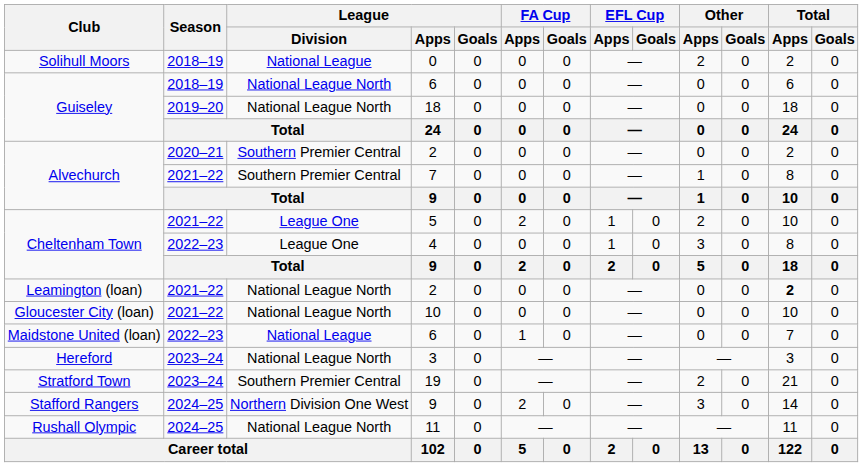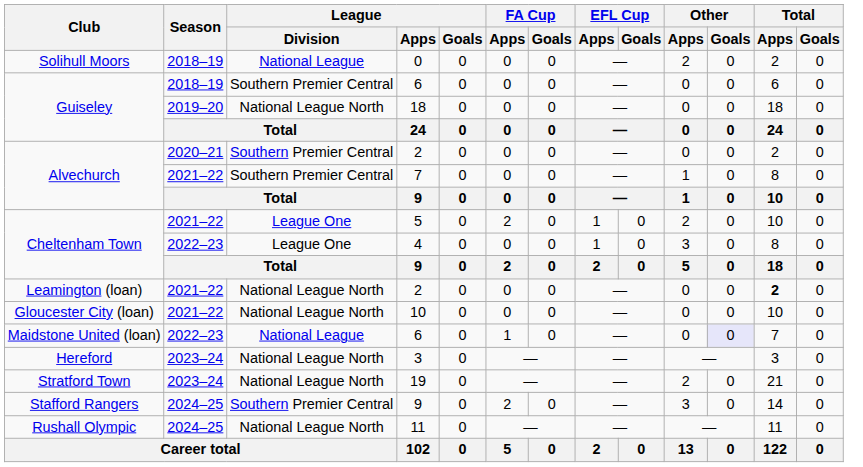 <table class="wikitable" style="text-align:center;">
 <tr>
 <th rowspan="2">Club</th>
 <th rowspan="2">Season</th>
 <th colspan="3">League</th>
 <th colspan="2"><a href='#'>FA Cup</a></th>
 <th colspan="2"><a href='#'>EFL Cup</a></th>
 <th colspan="2">Other</th>
 <th colspan="2">Total</th>
 </tr>
 <tr>
 <th>Division</th>
 <th>Apps</th>
 <th>Goals</th>
 <th>Apps</th>
 <th>Goals</th>
 <th>Apps</th>
 <th>Goals</th>
 <th>Apps</th>
 <th>Goals</th>
 <th>Apps</th>
 <th>Goals</th>
 </tr>
 <tr>
 <td><a href='#'>Solihull Moors</a></td>
 <td><a href='#'>2018–19</a></td>
 <td><a href='#'>National League</a></td>
 <td>0</td>
 <td>0</td>
 <td>0</td>
 <td>0</td>
 <td colspan="2">—</td>
 <td>2</td>
 <td>0</td>
 <td>2</td>
 <td>0</td>
 </tr>
 <tr>
 <td rowspan=3><a href='#'>Guiseley</a></td>
 <td><a href='#'>2018–19</a></td>
-<td><a href='#'>National League North</a></td>
+<td>Southern Premier Central</td>
 <td>6</td>
 <td>0</td>
 <td>0</td>
 <td>0</td>
 <td colspan="2">—</td>
 <td>0</td>
 <td>0</td>
 <td>6</td>
 <td>0</td>
 </tr>
 <tr>
 <td><a href='#'>2019–20</a></td>
 <td>National League North</td>
 <td>18</td>
 <td>0</td>
 <td>0</td>
 <td>0</td>
 <td colspan="2">—</td>
 <td>0</td>
 <td>0</td>
 <td>18</td>
 <td>0</td>
 </tr>
 <tr>
 <th colspan="2">Total</th>
 <th>24</th>
 <th>0</th>
 <th>0</th>
 <th>0</th>
 <th colspan="2">—</th>
 <th>0</th>
 <th>0</th>
 <th>24</th>
 <th>0</th>
 </tr>
 <tr>
 <td rowspan=3><a href='#'>Alvechurch</a></td>
 <td><a href='#'>2020–21</a></td>
 <td><a href='#'>Southern</a> Premier Central</td>
 <td>2</td>
 <td>0</td>
 <td>0</td>
 <td>0</td>
 <td colspan="2">—</td>
 <td>0</td>
 <td>0</td>
 <td>2</td>
 <td>0</td>
 </tr>
 <tr>
 <td><a href='#'>2021–22</a></td>
 <td>Southern Premier Central</td>
 <td>7</td>
 <td>0</td>
 <td>0</td>
 <td>0</td>
 <td colspan="2">—</td>
 <td>1</td>
 <td>0</td>
 <td>8</td>
 <td>0</td>
 </tr>
 <tr>
 <th colspan="2">Total</th>
 <th>9</th>
 <th>0</th>
 <th>0</th>
 <th>0</th>
 <th colspan="2">—</th>
 <th>1</th>
 <th>0</th>
 <th>10</th>
 <th>0</th>
 </tr>
 <tr>
 <td rowspan=3><a href='#'>Cheltenham Town</a></td>
 <td><a href='#'>2021–22</a></td>
 <td><a href='#'>League One</a></td>
 <td>5</td>
 <td>0</td>
 <td>2</td>
 <td>0</td>
 <td>1</td>
 <td>0</td>
 <td>2</td>
 <td>0</td>
 <td>10</td>
 <td>0</td>
 </tr>
 <tr>
 <td><a href='#'>2022–23</a></td>
 <td>League One</td>
 <td>4</td>
 <td>0</td>
 <td>0</td>
 <td>0</td>
 <td>1</td>
 <td>0</td>
 <td>3</td>
 <td>0</td>
 <td>8</td>
 <td>0</td>
 </tr>
 <tr>
 <th colspan="2">Total</th>
 <th>9</th>
 <th>0</th>
 <th>2</th>
 <th>0</th>
 <th>2</th>
 <th>0</th>
 <th>5</th>
 <th>0</th>
 <th>18</th>
 <th>0</th>
 </tr>
 <tr>
 <td><a href='#'>Leamington</a> (loan)</td>
 <td><a href='#'>2021–22</a></td>
 <td>National League North</td>
 <td>2</td>
 <td>0</td>
 <td>0</td>
 <td>0</td>
 <td colspan="2">—</td>
 <td>0</td>
 <td>0</td>
 <td><strong>2</strong></td>
 <td>0</td>
 </tr>
 <tr>
 <td><a href='#'>Gloucester City</a> (loan)</td>
 <td><a href='#'>2021–22</a></td>
 <td>National League North</td>
 <td>10</td>
 <td>0</td>
 <td>0</td>
 <td>0</td>
 <td colspan="2">—</td>
 <td>0</td>
 <td>0</td>
 <td>10</td>
 <td>0</td>
 </tr>
 <tr>
 <td><a href='#'>Maidstone United</a> (loan)</td>
 <td><a href='#'>2022–23</a></td>
 <td><a href='#'>National League</a></td>
 <td>6</td>
 <td>0</td>
 <td>1</td>
 <td>0</td>
 <td colspan="2">—</td>
 <td>0</td>
-<td>0</td>
+<td style="background: lavender;">0</td>
 <td>7</td>
 <td>0</td>
 </tr>
 <tr>
 <td><a href='#'>Hereford</a></td>
 <td><a href='#'>2023–24</a></td>
 <td>National League North</td>
 <td>3</td>
 <td>0</td>
 <td colspan="2">—</td>
 <td colspan="2">—</td>
 <td colspan="2">—</td>
 <td>3</td>
 <td>0</td>
 </tr>
 <tr>
 <td><a href='#'>Stratford Town</a></td>
 <td><a href='#'>2023–24</a></td>
-<td>Southern Premier Central</td>
+<td>National League North</td>
 <td>19</td>
 <td>0</td>
 <td colspan="2">—</td>
 <td colspan="2">—</td>
 <td>2</td>
 <td>0</td>
 <td>21</td>
 <td>0</td>
 </tr>
 <tr>
 <td><a href='#'>Stafford Rangers</a></td>
 <td><a href='#'>2024–25</a></td>
-<td><a href='#'>Northern</a> Division One West</td>
+<td><a href='#'>Southern</a> Premier Central</td>
 <td>9</td>
 <td>0</td>
 <td>2</td>
 <td>0</td>
 <td colspan="2">—</td>
 <td>3</td>
 <td>0</td>
 <td>14</td>
 <td>0</td>
 </tr>
 <tr>
 <td><a href='#'>Rushall Olympic</a></td>
 <td><a href='#'>2024–25</a></td>
 <td>National League North</td>
 <td>11</td>
 <td>0</td>
 <td colspan="2">—</td>
 <td colspan="2">—</td>
 <td colspan="2">—</td>
 <td>11</td>
 <td>0</td>
 </tr>
 <tr>
 <th colspan="3">Career total</th>
 <th>102</th>
 <th>0</th>
 <th>5</th>
 <th>0</th>
 <th>2</th>
 <th>0</th>
 <th>13</th>
 <th>0</th>
 <th>122</th>
 <th>0</th>
 </tr>
 </table>
